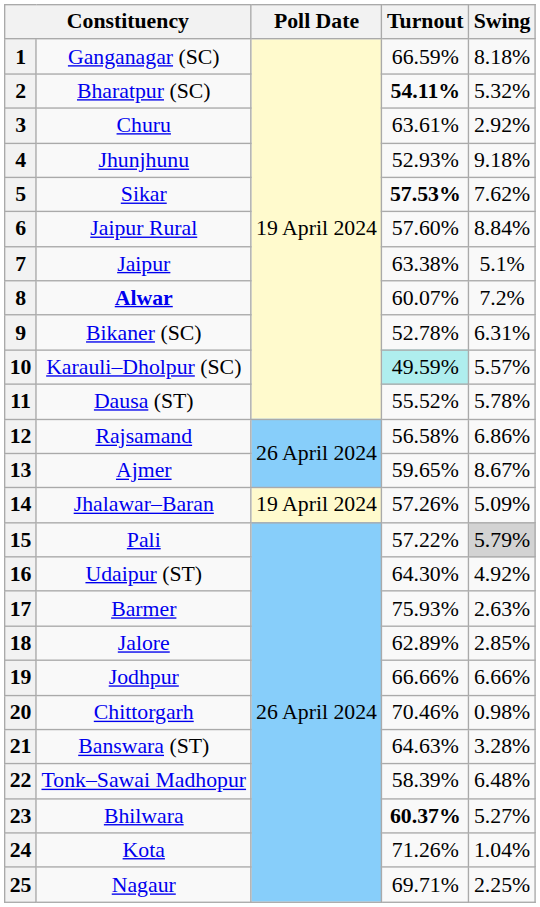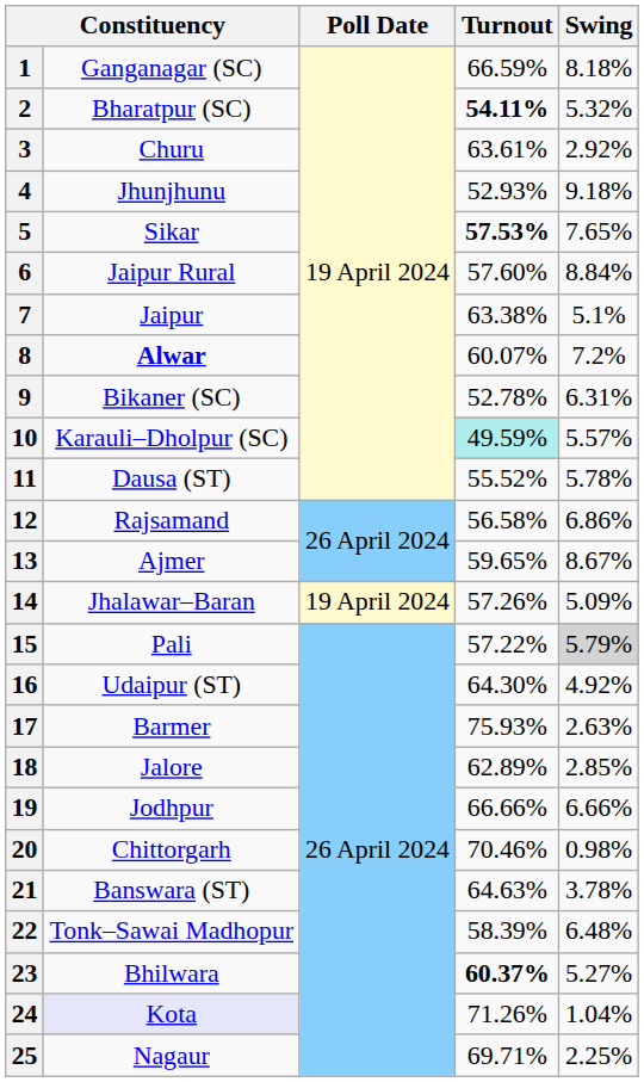 <table class="wikitable sortable" style="text-align:center;">
 <tr>
 <th colspan="2">Constituency</th>
 <th>Poll Date</th>
 <th>Turnout</th>
 <th>Swing</th>
 </tr>
 <tr>
 <th>1</th>
 <td><a href='#'>Ganganagar</a> (SC)</td>
 <td rowspan="11" bgcolor=#FFFACD>19 April 2024</td>
 <td>66.59%</td>
 <td>8.18%</td>
 </tr>
 <tr>
 <th>2</th>
 <td><a href='#'>Bharatpur</a> (SC)</td>
 <td><strong>54.11%</strong></td>
 <td>5.32%</td>
 </tr>
 <tr>
 <th>3</th>
 <td><a href='#'>Churu</a></td>
 <td>63.61%</td>
 <td>2.92%</td>
 </tr>
 <tr>
 <th>4</th>
 <td><a href='#'>Jhunjhunu</a></td>
 <td>52.93%</td>
 <td>9.18%</td>
 </tr>
 <tr>
 <th>5</th>
 <td><a href='#'>Sikar</a></td>
 <td><strong>57.53%</strong></td>
-<td>7.62%</td>
+<td>7.65%</td>
 </tr>
 <tr>
 <th>6</th>
 <td><a href='#'>Jaipur Rural</a></td>
 <td>57.60%</td>
 <td>8.84%</td>
 </tr>
 <tr>
 <th>7</th>
 <td><a href='#'>Jaipur</a></td>
 <td>63.38%</td>
 <td>5.1%</td>
 </tr>
 <tr>
 <th>8</th>
 <td><strong><a href='#'>Alwar</a></strong></td>
 <td>60.07%</td>
 <td>7.2%</td>
 </tr>
 <tr>
 <th>9</th>
 <td><a href='#'>Bikaner</a> (SC)</td>
 <td>52.78%</td>
 <td>6.31%</td>
 </tr>
 <tr>
 <th>10</th>
 <td><a href='#'>Karauli–Dholpur</a> (SC)</td>
 <td style="background: paleturquoise;">49.59%</td>
 <td>5.57%</td>
 </tr>
 <tr>
 <th>11</th>
 <td><a href='#'>Dausa</a> (ST)</td>
 <td>55.52%</td>
 <td>5.78%</td>
 </tr>
 <tr>
 <th>12</th>
 <td><a href='#'>Rajsamand</a></td>
 <td rowspan="2" bgcolor=#87CEFA>26 April 2024</td>
 <td>56.58%</td>
 <td>6.86%</td>
 </tr>
 <tr>
 <th>13</th>
 <td><a href='#'>Ajmer</a></td>
 <td>59.65%</td>
 <td>8.67%</td>
 </tr>
 <tr>
 <th>14</th>
 <td><a href='#'>Jhalawar–Baran</a></td>
 <td bgcolor=#FFFACD>19 April 2024</td>
 <td>57.26%</td>
 <td>5.09%</td>
 </tr>
 <tr>
 <th>15</th>
 <td><a href='#'>Pali</a></td>
 <td rowspan="11" bgcolor=#87CEFA>26 April 2024</td>
 <td>57.22%</td>
 <td style="background: lightgrey;">5.79%</td>
 </tr>
 <tr>
 <th>16</th>
 <td><a href='#'>Udaipur</a> (ST)</td>
 <td>64.30%</td>
 <td>4.92%</td>
 </tr>
 <tr>
 <th>17</th>
 <td><a href='#'>Barmer</a></td>
 <td>75.93%</td>
 <td>2.63%</td>
 </tr>
 <tr>
 <th>18</th>
 <td><a href='#'>Jalore</a></td>
 <td>62.89%</td>
 <td>2.85%</td>
 </tr>
 <tr>
 <th>19</th>
 <td><a href='#'>Jodhpur</a></td>
 <td>66.66%</td>
 <td>6.66%</td>
 </tr>
 <tr>
 <th>20</th>
 <td><a href='#'>Chittorgarh</a></td>
 <td>70.46%</td>
 <td>0.98%</td>
 </tr>
 <tr>
 <th>21</th>
 <td><a href='#'>Banswara</a> (ST)</td>
 <td>64.63%</td>
-<td>3.28%</td>
+<td>3.78%</td>
 </tr>
 <tr>
 <th>22</th>
 <td><a href='#'>Tonk–Sawai Madhopur</a></td>
 <td>58.39%</td>
 <td>6.48%</td>
 </tr>
 <tr>
 <th>23</th>
 <td><a href='#'>Bhilwara</a></td>
 <td><strong>60.37%</strong></td>
 <td>5.27%</td>
 </tr>
 <tr>
 <th>24</th>
-<td><a href='#'>Kota</a></td>
+<td style="background: lavender;"><a href='#'>Kota</a></td>
 <td>71.26%</td>
 <td>1.04%</td>
 </tr>
 <tr>
 <th>25</th>
 <td><a href='#'>Nagaur</a></td>
 <td>69.71%</td>
 <td>2.25%</td>
 </tr>
 </table>
